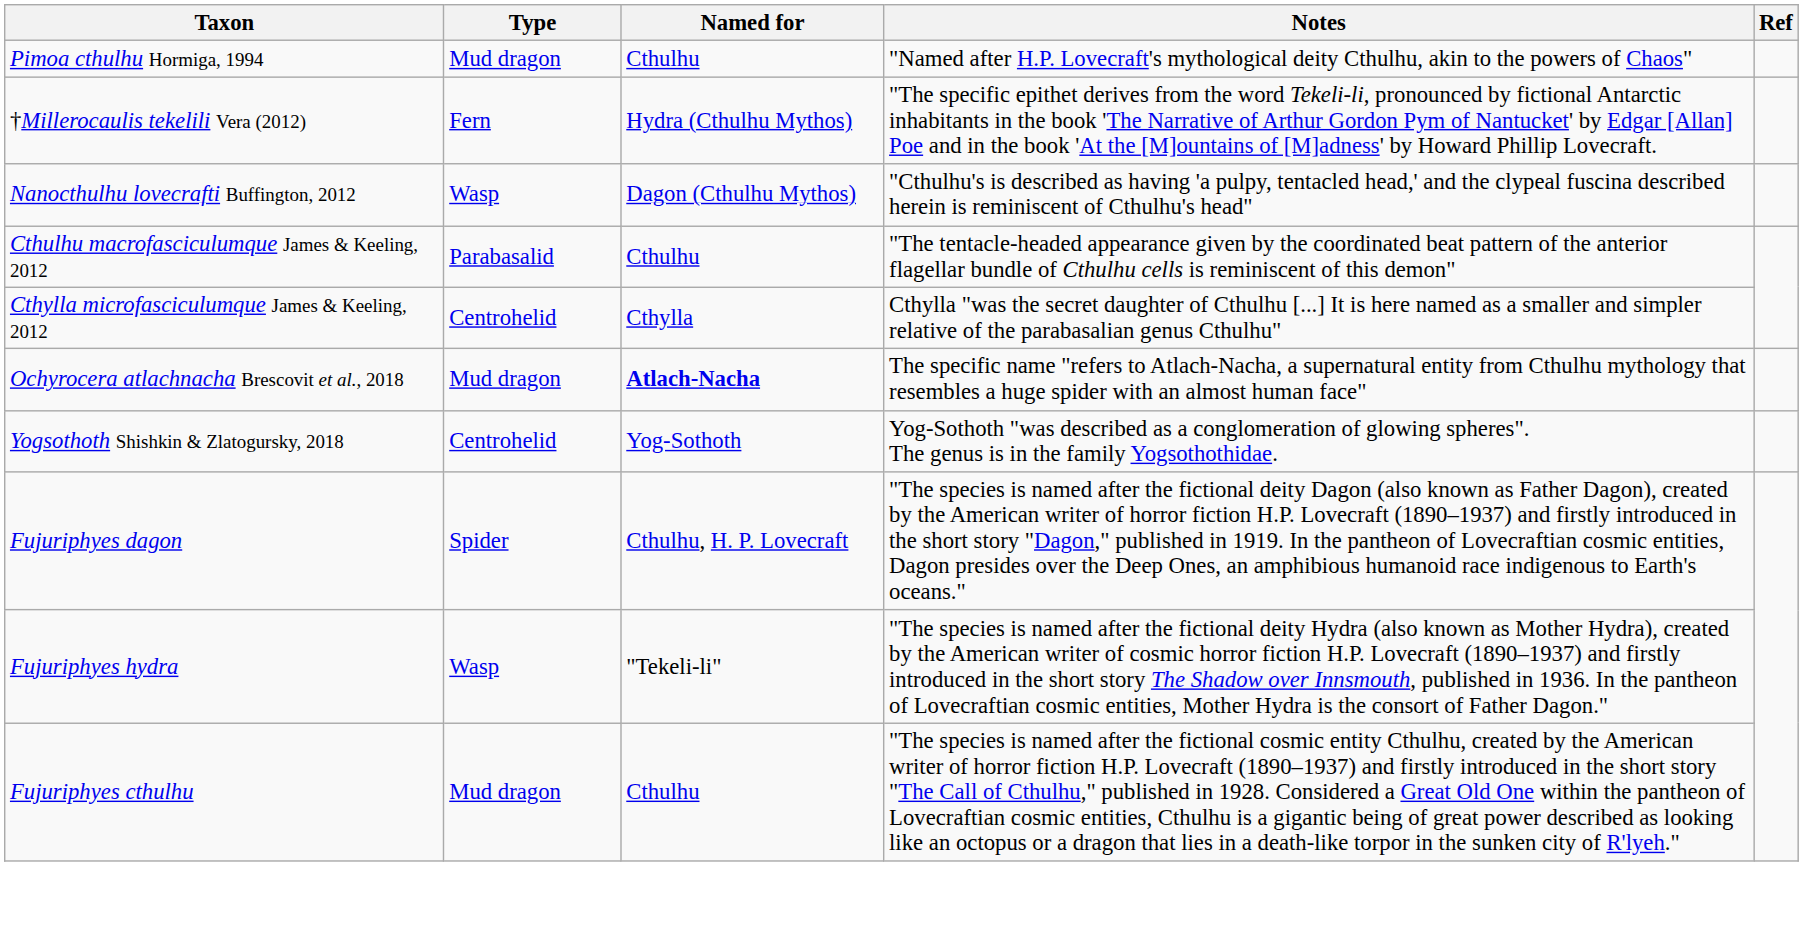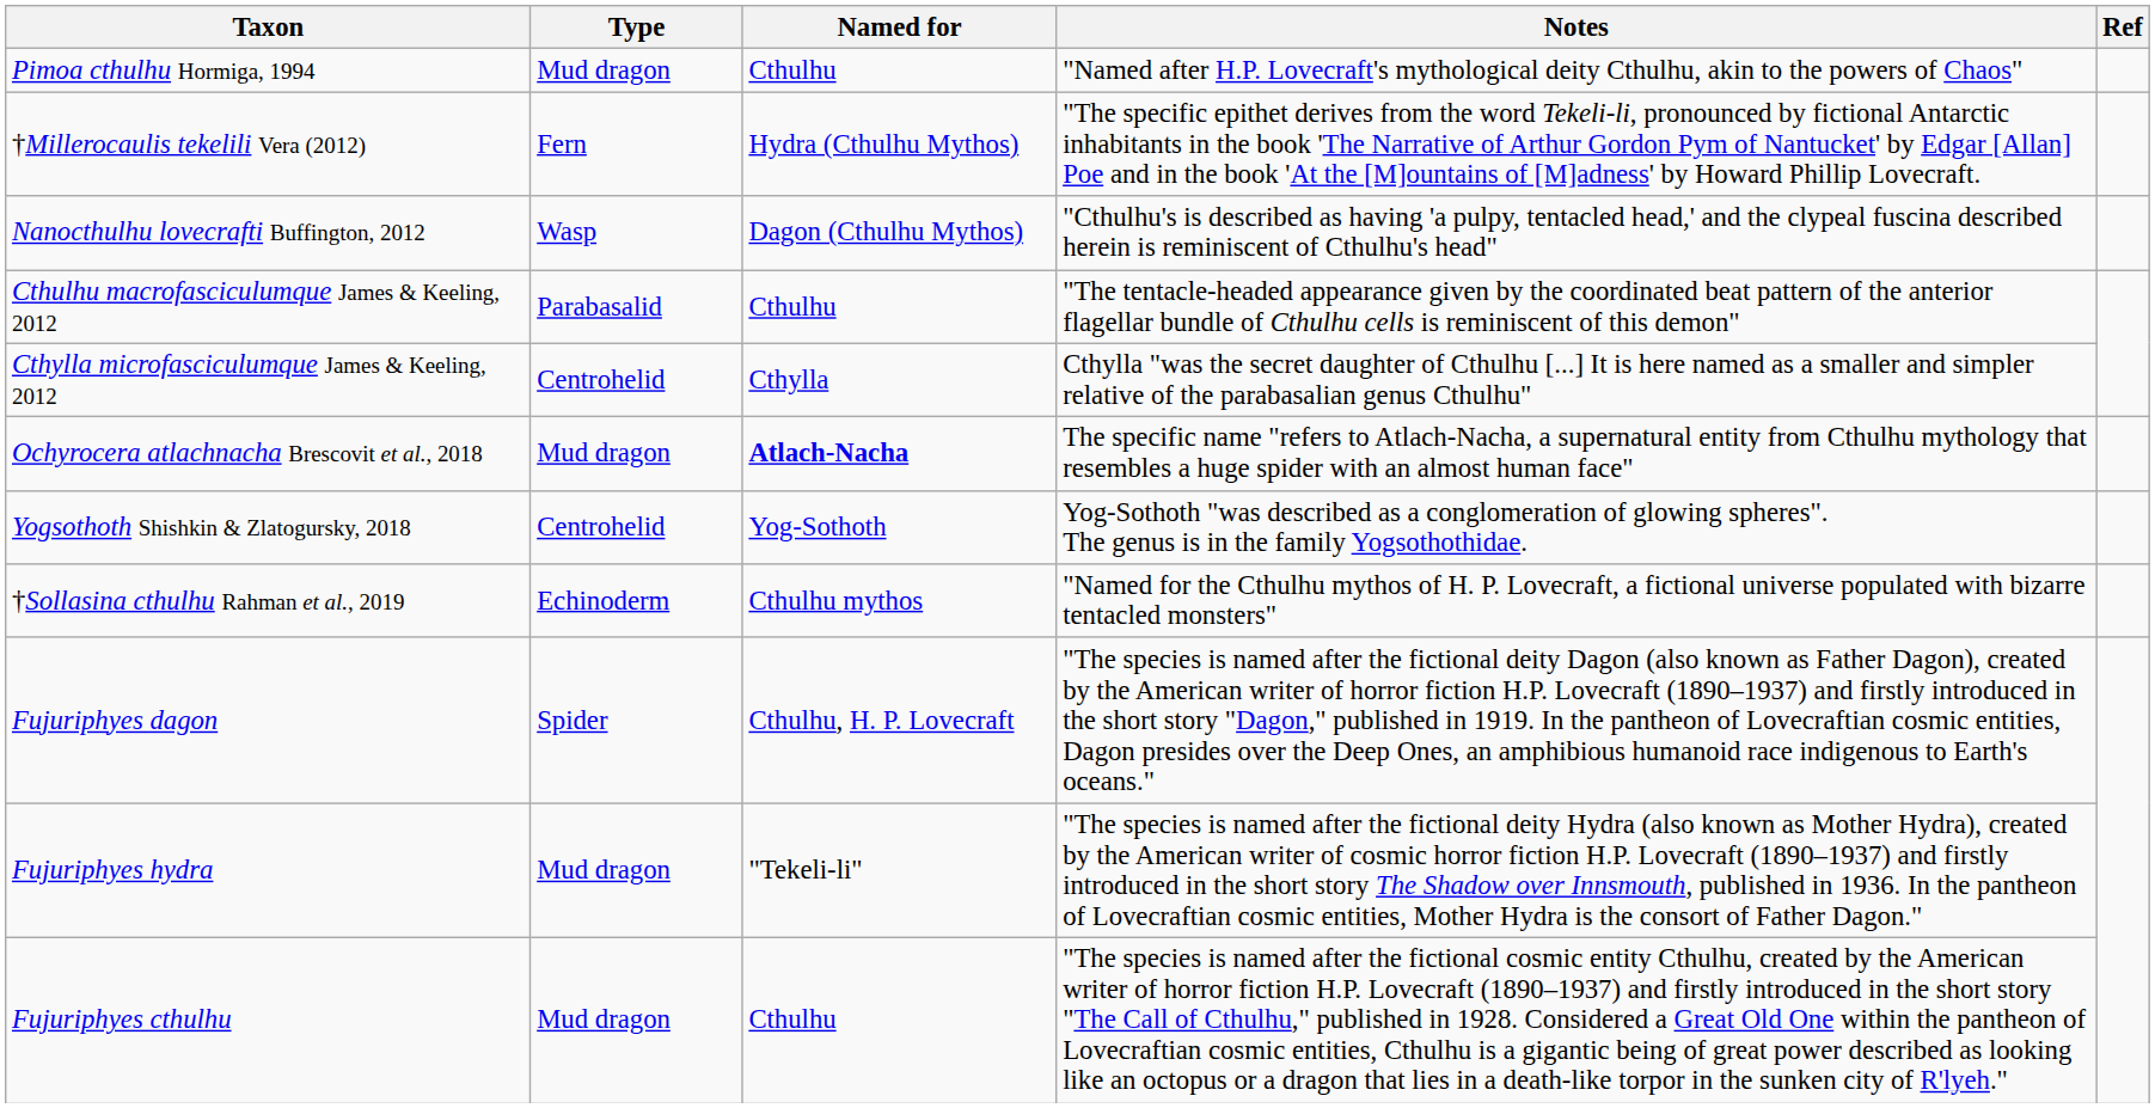 <table class="wikitable sortable" width="100%">
 <tr>
 <th style="width:25%;">Taxon</th>
 <th style="width:10%;">Type</th>
 <th style="width:15%;">Named for</th>
 <th style="width:50%;">Notes</th>
 <th class="unsortable">Ref</th>
 </tr>
 <tr>
 <td><em><a href='#'>Pimoa cthulhu</a></em> <small>Hormiga, 1994</small></td>
 <td><a href='#'>Mud dragon</a></td>
 <td><a href='#'>Cthulhu</a></td>
 <td>"Named after <a href='#'>H.P. Lovecraft</a>'s mythological deity Cthulhu, akin to the powers of <a href='#'>Chaos</a>"</td>
 <td></td>
 </tr>
 <tr>
 <td>†<em><a href='#'>Millerocaulis tekelili</a></em> <small>Vera (2012)</small></td>
 <td><a href='#'>Fern</a></td>
 <td><a href='#'>Hydra (Cthulhu Mythos)</a></td>
 <td>"The specific epithet derives from the word <em>Tekeli-li</em>, pronounced by fictional Antarctic inhabitants in the book '<a href='#'>The Narrative of Arthur Gordon Pym of Nantucket</a>' by <a href='#'>Edgar [Allan] Poe</a> and in the book '<a href='#'>At the [M]ountains of [M]adness</a>' by Howard Phillip Lovecraft.</td>
 <td></td>
 </tr>
 <tr>
 <td><em><a href='#'>Nanocthulhu lovecrafti</a></em> <small>Buffington, 2012</small></td>
 <td><a href='#'>Wasp</a></td>
 <td><a href='#'>Dagon (Cthulhu Mythos)</a></td>
 <td>"Cthulhu's is described as having 'a pulpy, tentacled head,' and the clypeal fuscina described herein is reminiscent of Cthulhu's head"</td>
 <td></td>
 </tr>
 <tr>
 <td><em><a href='#'>Cthulhu macrofasciculumque</a></em> <small>James & Keeling, 2012</small></td>
 <td><a href='#'>Parabasalid</a></td>
 <td><a href='#'>Cthulhu</a></td>
 <td>"The tentacle-headed appearance given by the coordinated beat pattern of the anterior flagellar bundle of <em>Cthulhu cells</em> is reminiscent of this demon"</td>
 <td rowspan="2"></td>
 </tr>
 <tr>
 <td><em><a href='#'>Cthylla microfasciculumque</a></em> <small>James & Keeling, 2012</small></td>
 <td><a href='#'>Centrohelid</a></td>
 <td><a href='#'>Cthylla</a></td>
 <td>Cthylla "was the secret daughter of Cthulhu [...] It is here named as a smaller and simpler relative of the parabasalian genus Cthulhu"</td>
 </tr>
 <tr>
 <td><em><a href='#'>Ochyrocera atlachnacha</a></em> <small>Brescovit <em>et al.</em>, 2018</small></td>
 <td><a href='#'>Mud dragon</a></td>
 <td><strong><a href='#'>Atlach-Nacha</a></strong></td>
 <td>The specific name "refers to Atlach-Nacha, a supernatural entity from Cthulhu mythology that resembles a huge spider with an almost human face"</td>
 <td></td>
 </tr>
 <tr>
 <td><em><a href='#'>Yogsothoth</a></em> <small>Shishkin & Zlatogursky, 2018</small></td>
 <td><a href='#'>Centrohelid</a></td>
 <td><a href='#'>Yog-Sothoth</a></td>
 <td>Yog-Sothoth "was described as a conglomeration of glowing spheres".<br>The genus is in the family <a href='#'>Yogsothothidae</a>.</td>
 <td></td>
 </tr>
 <tr>
+<td>†<em><a href='#'>Sollasina cthulhu</a></em> <small>Rahman <em>et al.</em>, 2019</small></td>
+<td><a href='#'>Echinoderm</a></td>
+<td><a href='#'>Cthulhu mythos</a></td>
+<td>"Named for the Cthulhu mythos of H. P. Lovecraft, a fictional universe populated with bizarre tentacled monsters"</td>
+<td></td>
+</tr>
+<tr>
 <td><em><a href='#'>Fujuriphyes dagon</a></em> </td>
 <td><a href='#'>Spider</a></td>
 <td><a href='#'>Cthulhu</a>, <a href='#'>H. P. Lovecraft</a></td>
 <td>"The species is named after the fictional deity Dagon (also known as Father Dagon), created by the American writer of horror fiction H.P. Lovecraft (1890–1937) and firstly introduced in the short story "<a href='#'>Dagon</a>," published in 1919. In the pantheon of Lovecraftian cosmic entities, Dagon presides over the Deep Ones, an amphibious humanoid race indigenous to Earth's oceans."</td>
 <td rowspan="3"></td>
 </tr>
 <tr>
 <td><em><a href='#'>Fujuriphyes hydra</a></em> </td>
-<td><a href='#'>Wasp</a></td>
+<td><a href='#'>Mud dragon</a></td>
 <td>"Tekeli-li"</td>
 <td>"The species is named after the fictional deity Hydra (also known as Mother Hydra), created by the American writer of cosmic horror fiction H.P. Lovecraft (1890–1937) and firstly introduced in the short story <em><a href='#'>The Shadow over Innsmouth</a></em>, published in 1936. In the pantheon of Lovecraftian cosmic entities, Mother Hydra is the consort of Father Dagon."</td>
 </tr>
 <tr>
 <td><em><a href='#'>Fujuriphyes cthulhu</a></em> </td>
 <td><a href='#'>Mud dragon</a></td>
 <td><a href='#'>Cthulhu</a></td>
 <td>"The species is named after the fictional cosmic entity Cthulhu, created by the American writer of horror fiction H.P. Lovecraft (1890–1937) and firstly introduced in the short story "<a href='#'>The Call of Cthulhu</a>," published in 1928. Considered a <a href='#'>Great Old One</a> within the pantheon of Lovecraftian cosmic entities, Cthulhu is a gigantic being of great power described as looking like an octopus or a dragon that lies in a death-like torpor in the sunken city of <a href='#'>R'lyeh</a>."</td>
 </tr>
 </table>
